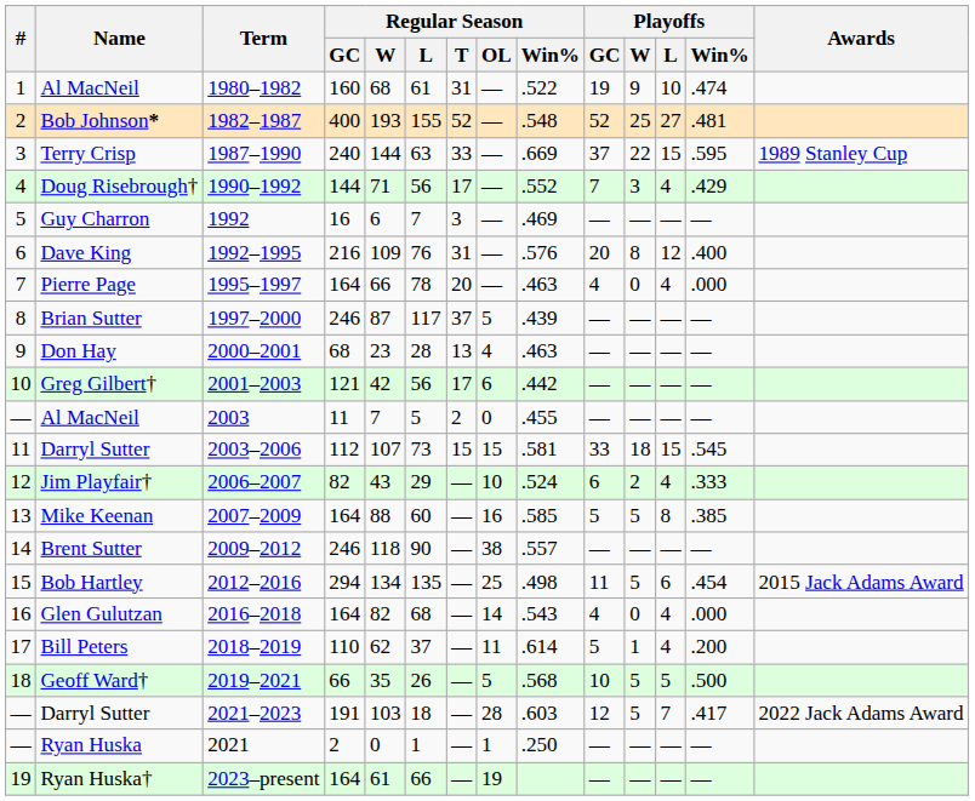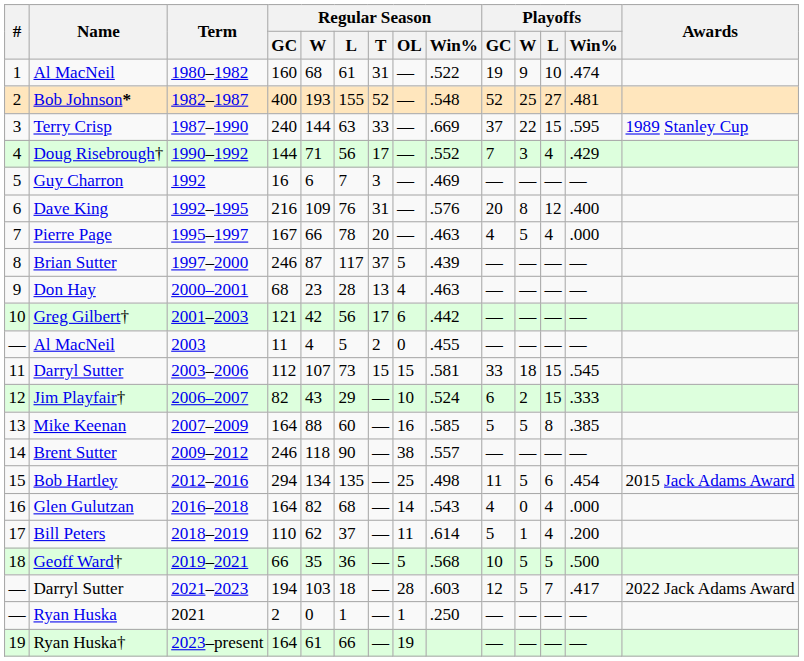 <table class="wikitable">
 <tr>
 <th rowspan="2">#</th>
 <th rowspan="2">Name</th>
 <th rowspan="2">Term</th>
 <th colspan="6">Regular Season</th>
 <th colspan="4">Playoffs</th>
 <th rowspan="2">Awards</th>
 </tr>
 <tr>
 <th>GC</th>
 <th>W</th>
 <th>L</th>
 <th>T</th>
 <th>OL</th>
 <th>Win%</th>
 <th>GC</th>
 <th>W</th>
 <th>L</th>
 <th>Win%</th>
 </tr>
 <tr>
 <td align=center>1</td>
 <td><a href='#'>Al MacNeil</a></td>
 <td><a href='#'>1980</a>–<a href='#'>1982</a></td>
 <td>160</td>
 <td>68</td>
 <td>61</td>
 <td>31</td>
 <td>—</td>
 <td>.522</td>
 <td>19</td>
 <td>9</td>
 <td>10</td>
 <td>.474</td>
 <td></td>
 </tr>
 <tr bgcolor="#FFE6BD">
 <td align=center>2</td>
 <td><a href='#'>Bob Johnson</a><strong>*</strong></td>
 <td><a href='#'>1982</a>–<a href='#'>1987</a></td>
 <td>400</td>
 <td>193</td>
 <td>155</td>
 <td>52</td>
 <td>—</td>
 <td>.548</td>
 <td>52</td>
 <td>25</td>
 <td>27</td>
 <td>.481</td>
 <td></td>
 </tr>
 <tr>
 <td align=center>3</td>
 <td><a href='#'>Terry Crisp</a></td>
 <td><a href='#'>1987</a>–<a href='#'>1990</a></td>
 <td>240</td>
 <td>144</td>
 <td>63</td>
 <td>33</td>
 <td>—</td>
 <td>.669</td>
 <td>37</td>
 <td>22</td>
 <td>15</td>
 <td>.595</td>
 <td><a href='#'>1989</a> <a href='#'>Stanley Cup</a></td>
 </tr>
 <tr bgcolor="#ddffdd">
 <td align=center>4</td>
 <td><a href='#'>Doug Risebrough</a>†</td>
 <td><a href='#'>1990</a>–<a href='#'>1992</a></td>
 <td>144</td>
 <td>71</td>
 <td>56</td>
 <td>17</td>
 <td>—</td>
 <td>.552</td>
 <td>7</td>
 <td>3</td>
 <td>4</td>
 <td>.429</td>
 <td></td>
 </tr>
 <tr>
 <td align=center>5</td>
 <td><a href='#'>Guy Charron</a></td>
 <td><a href='#'>1992</a></td>
 <td>16</td>
 <td>6</td>
 <td>7</td>
 <td>3</td>
 <td>—</td>
 <td>.469</td>
 <td>—</td>
 <td>—</td>
 <td>—</td>
 <td>—</td>
 <td></td>
 </tr>
 <tr>
 <td align=center>6</td>
 <td><a href='#'>Dave King</a></td>
 <td><a href='#'>1992</a>–<a href='#'>1995</a></td>
 <td>216</td>
 <td>109</td>
 <td>76</td>
 <td>31</td>
 <td>—</td>
 <td>.576</td>
 <td>20</td>
 <td>8</td>
 <td>12</td>
 <td>.400</td>
 <td></td>
 </tr>
 <tr>
 <td align=center>7</td>
 <td><a href='#'>Pierre Page</a></td>
 <td><a href='#'>1995</a>–<a href='#'>1997</a></td>
-<td>164</td>
+<td>167</td>
 <td>66</td>
 <td>78</td>
 <td>20</td>
 <td>—</td>
 <td>.463</td>
 <td>4</td>
-<td>0</td>
+<td>5</td>
 <td>4</td>
 <td>.000</td>
 <td></td>
 </tr>
 <tr>
 <td align=center>8</td>
 <td><a href='#'>Brian Sutter</a></td>
 <td><a href='#'>1997</a>–<a href='#'>2000</a></td>
 <td>246</td>
 <td>87</td>
 <td>117</td>
 <td>37</td>
 <td>5</td>
 <td>.439</td>
 <td>—</td>
 <td>—</td>
 <td>—</td>
 <td>—</td>
 <td></td>
 </tr>
 <tr>
 <td align=center>9</td>
 <td><a href='#'>Don Hay</a></td>
 <td><a href='#'>2000–2001</a></td>
 <td>68</td>
 <td>23</td>
 <td>28</td>
 <td>13</td>
 <td>4</td>
 <td>.463</td>
 <td>—</td>
 <td>—</td>
 <td>—</td>
 <td>—</td>
 <td></td>
 </tr>
 <tr bgcolor="#ddffdd">
 <td align=center>10</td>
 <td><a href='#'>Greg Gilbert</a>†</td>
 <td><a href='#'>2001</a>–<a href='#'>2003</a></td>
 <td>121</td>
 <td>42</td>
 <td>56</td>
 <td>17</td>
 <td>6</td>
 <td>.442</td>
 <td>—</td>
 <td>—</td>
 <td>—</td>
 <td>—</td>
 <td></td>
 </tr>
 <tr>
 <td align=center>—</td>
 <td><a href='#'>Al MacNeil</a></td>
 <td><a href='#'>2003</a></td>
 <td>11</td>
-<td>7</td>
+<td>4</td>
 <td>5</td>
 <td>2</td>
 <td>0</td>
 <td>.455</td>
 <td>—</td>
 <td>—</td>
 <td>—</td>
 <td>—</td>
 <td></td>
 </tr>
 <tr>
 <td align=center>11</td>
 <td><a href='#'>Darryl Sutter</a></td>
 <td><a href='#'>2003</a>–<a href='#'>2006</a></td>
 <td>112</td>
 <td>107</td>
 <td>73</td>
 <td>15</td>
 <td>15</td>
 <td>.581</td>
 <td>33</td>
 <td>18</td>
 <td>15</td>
 <td>.545</td>
 <td></td>
 </tr>
 <tr bgcolor="#ddffdd">
 <td align=center>12</td>
 <td><a href='#'>Jim Playfair</a>†</td>
 <td><a href='#'>2006–2007</a></td>
 <td>82</td>
 <td>43</td>
 <td>29</td>
 <td>—</td>
 <td>10</td>
 <td>.524</td>
 <td>6</td>
 <td>2</td>
-<td>4</td>
+<td>15</td>
 <td>.333</td>
 <td></td>
 </tr>
 <tr>
 <td align=center>13</td>
 <td><a href='#'>Mike Keenan</a></td>
 <td><a href='#'>2007</a>–<a href='#'>2009</a></td>
 <td>164</td>
 <td>88</td>
 <td>60</td>
 <td>—</td>
 <td>16</td>
 <td>.585</td>
 <td>5</td>
 <td>5</td>
 <td>8</td>
 <td>.385</td>
 <td></td>
 </tr>
 <tr>
 <td align=center>14</td>
 <td><a href='#'>Brent Sutter</a></td>
 <td><a href='#'>2009</a>–<a href='#'>2012</a></td>
 <td>246</td>
 <td>118</td>
 <td>90</td>
 <td>—</td>
 <td>38</td>
 <td>.557</td>
 <td>—</td>
 <td>—</td>
 <td>—</td>
 <td>—</td>
 <td></td>
 </tr>
 <tr>
 <td align=center>15</td>
 <td><a href='#'>Bob Hartley</a></td>
 <td><a href='#'>2012</a>–<a href='#'>2016</a></td>
 <td>294</td>
 <td>134</td>
 <td>135</td>
 <td>—</td>
 <td>25</td>
 <td>.498</td>
 <td>11</td>
 <td>5</td>
 <td>6</td>
 <td>.454</td>
 <td>2015 <a href='#'>Jack Adams Award</a></td>
 </tr>
 <tr>
 <td align=center>16</td>
 <td><a href='#'>Glen Gulutzan</a></td>
 <td><a href='#'>2016</a>–<a href='#'>2018</a></td>
 <td>164</td>
 <td>82</td>
 <td>68</td>
 <td>—</td>
 <td>14</td>
 <td>.543</td>
 <td>4</td>
 <td>0</td>
 <td>4</td>
 <td>.000</td>
 <td></td>
 </tr>
 <tr>
 <td align=center>17</td>
 <td><a href='#'>Bill Peters</a></td>
 <td><a href='#'>2018</a>–<a href='#'>2019</a></td>
 <td>110</td>
 <td>62</td>
 <td>37</td>
 <td>—</td>
 <td>11</td>
 <td>.614</td>
 <td>5</td>
 <td>1</td>
 <td>4</td>
 <td>.200</td>
 <td></td>
 </tr>
 <tr bgcolor="#ddffdd">
 <td align=center>18</td>
 <td><a href='#'>Geoff Ward</a>†</td>
 <td><a href='#'>2019</a>–<a href='#'>2021</a></td>
 <td>66</td>
 <td>35</td>
-<td>26</td>
+<td>36</td>
 <td>—</td>
 <td>5</td>
 <td>.568</td>
 <td>10</td>
 <td>5</td>
 <td>5</td>
 <td>.500</td>
 <td></td>
 </tr>
 <tr>
 <td align=center>—</td>
 <td>Darryl Sutter</td>
 <td><a href='#'>2021</a>–<a href='#'>2023</a></td>
-<td>191</td>
+<td>194</td>
 <td>103</td>
 <td>18</td>
 <td>—</td>
 <td>28</td>
 <td>.603</td>
 <td>12</td>
 <td>5</td>
 <td>7</td>
 <td>.417</td>
 <td>2022 Jack Adams Award</td>
 </tr>
 <tr>
 <td align=center>—</td>
 <td><a href='#'>Ryan Huska</a></td>
 <td>2021</td>
 <td>2</td>
 <td>0</td>
 <td>1</td>
 <td>—</td>
 <td>1</td>
 <td>.250</td>
 <td>—</td>
 <td>—</td>
 <td>—</td>
 <td>—</td>
 <td></td>
 </tr>
 <tr bgcolor="#ddffdd">
 <td align=center>19</td>
 <td>Ryan Huska†</td>
 <td><a href='#'>2023</a>–present</td>
 <td>164</td>
 <td>61</td>
 <td>66</td>
 <td>—</td>
 <td>19</td>
 <td></td>
 <td>—</td>
 <td>—</td>
 <td>—</td>
 <td>—</td>
 <td></td>
 </tr>
 </table>
